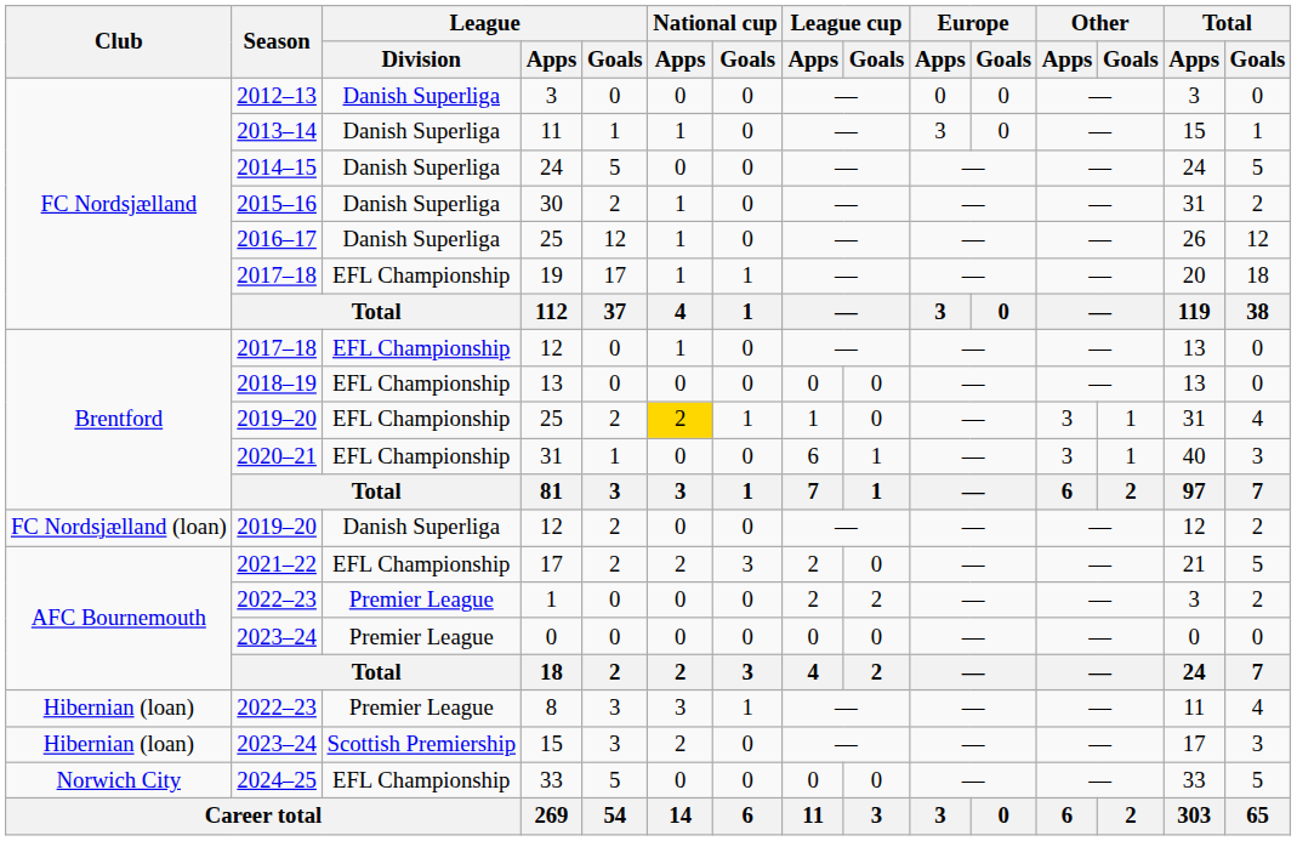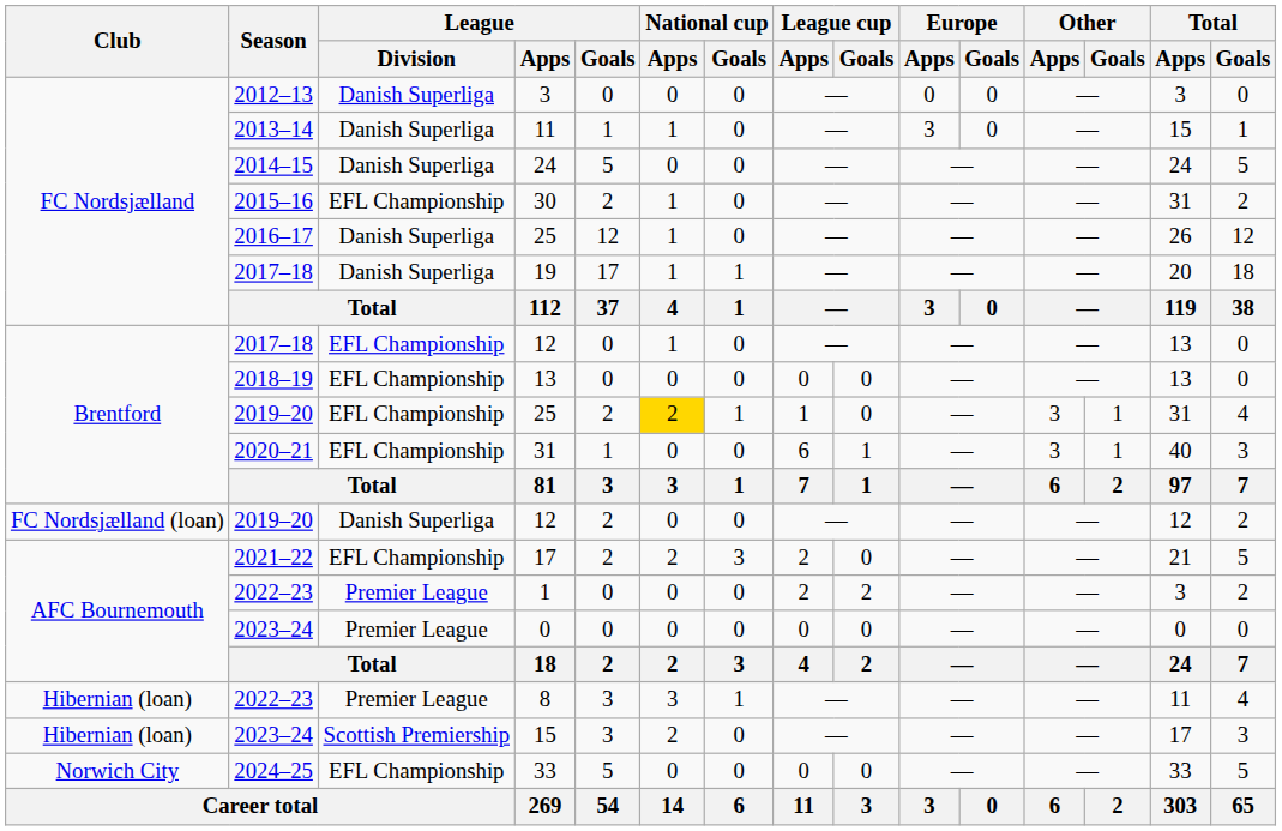 <table class="wikitable" style="text-align:center">
 <tr>
 <th rowspan="2">Club</th>
 <th rowspan="2">Season</th>
 <th colspan="3">League</th>
 <th colspan="2">National cup</th>
 <th colspan="2">League cup</th>
 <th colspan="2">Europe</th>
 <th colspan="2">Other</th>
 <th colspan="2">Total</th>
 </tr>
 <tr>
 <th>Division</th>
 <th>Apps</th>
 <th>Goals</th>
 <th>Apps</th>
 <th>Goals</th>
 <th>Apps</th>
 <th>Goals</th>
 <th>Apps</th>
 <th>Goals</th>
 <th>Apps</th>
 <th>Goals</th>
 <th>Apps</th>
 <th>Goals</th>
 </tr>
 <tr>
 <td rowspan="7"><a href='#'>FC Nordsjælland</a></td>
 <td><a href='#'>2012–13</a></td>
 <td><a href='#'>Danish Superliga</a></td>
 <td>3</td>
 <td>0</td>
 <td>0</td>
 <td>0</td>
 <td colspan="2">—</td>
 <td>0</td>
 <td>0</td>
 <td colspan="2">—</td>
 <td>3</td>
 <td>0</td>
 </tr>
 <tr>
 <td><a href='#'>2013–14</a></td>
 <td>Danish Superliga</td>
 <td>11</td>
 <td>1</td>
 <td>1</td>
 <td>0</td>
 <td colspan="2">—</td>
 <td>3</td>
 <td>0</td>
 <td colspan="2">—</td>
 <td>15</td>
 <td>1</td>
 </tr>
 <tr>
 <td><a href='#'>2014–15</a></td>
 <td>Danish Superliga</td>
 <td>24</td>
 <td>5</td>
 <td>0</td>
 <td>0</td>
 <td colspan="2">—</td>
 <td colspan="2">—</td>
 <td colspan="2">—</td>
 <td>24</td>
 <td>5</td>
 </tr>
 <tr>
 <td><a href='#'>2015–16</a></td>
-<td>Danish Superliga</td>
+<td>EFL Championship</td>
 <td>30</td>
 <td>2</td>
 <td>1</td>
 <td>0</td>
 <td colspan="2">—</td>
 <td colspan="2">—</td>
 <td colspan="2">—</td>
 <td>31</td>
 <td>2</td>
 </tr>
 <tr>
 <td><a href='#'>2016–17</a></td>
 <td>Danish Superliga</td>
 <td>25</td>
 <td>12</td>
 <td>1</td>
 <td>0</td>
 <td colspan="2">—</td>
 <td colspan="2">—</td>
 <td colspan="2">—</td>
 <td>26</td>
 <td>12</td>
 </tr>
 <tr>
 <td><a href='#'>2017–18</a></td>
-<td>EFL Championship</td>
+<td>Danish Superliga</td>
 <td>19</td>
 <td>17</td>
 <td>1</td>
 <td>1</td>
 <td colspan="2">—</td>
 <td colspan="2">—</td>
 <td colspan="2">—</td>
 <td>20</td>
 <td>18</td>
 </tr>
 <tr>
 <th colspan="2">Total</th>
 <th>112</th>
 <th>37</th>
 <th>4</th>
 <th>1</th>
 <th colspan="2">—</th>
 <th>3</th>
 <th>0</th>
 <th colspan="2">—</th>
 <th>119</th>
 <th>38</th>
 </tr>
 <tr>
 <td rowspan="5"><a href='#'>Brentford</a></td>
 <td><a href='#'>2017–18</a></td>
 <td><a href='#'>EFL Championship</a></td>
 <td>12</td>
 <td>0</td>
 <td>1</td>
 <td>0</td>
 <td colspan="2">—</td>
 <td colspan="2">—</td>
 <td colspan="2">—</td>
 <td>13</td>
 <td>0</td>
 </tr>
 <tr>
 <td><a href='#'>2018–19</a></td>
 <td>EFL Championship</td>
 <td>13</td>
 <td>0</td>
 <td>0</td>
 <td>0</td>
 <td>0</td>
 <td>0</td>
 <td colspan="2">—</td>
 <td colspan="2">—</td>
 <td>13</td>
 <td>0</td>
 </tr>
 <tr>
 <td><a href='#'>2019–20</a></td>
 <td>EFL Championship</td>
 <td>25</td>
 <td>2</td>
 <td style="background: gold;">2</td>
 <td>1</td>
 <td>1</td>
 <td>0</td>
 <td colspan="2">—</td>
 <td>3</td>
 <td>1</td>
 <td>31</td>
 <td>4</td>
 </tr>
 <tr>
 <td><a href='#'>2020–21</a></td>
 <td>EFL Championship</td>
 <td>31</td>
 <td>1</td>
 <td>0</td>
 <td>0</td>
 <td>6</td>
 <td>1</td>
 <td colspan="2">—</td>
 <td>3</td>
 <td>1</td>
 <td>40</td>
 <td>3</td>
 </tr>
 <tr>
 <th colspan="2">Total</th>
 <th>81</th>
 <th>3</th>
 <th>3</th>
 <th>1</th>
 <th>7</th>
 <th>1</th>
 <th colspan="2">—</th>
 <th>6</th>
 <th>2</th>
 <th>97</th>
 <th>7</th>
 </tr>
 <tr>
 <td><a href='#'>FC Nordsjælland</a> (loan)</td>
 <td><a href='#'>2019–20</a></td>
 <td>Danish Superliga</td>
 <td>12</td>
 <td>2</td>
 <td>0</td>
 <td>0</td>
 <td colspan="2">—</td>
 <td colspan="2">—</td>
 <td colspan="2">—</td>
 <td>12</td>
 <td>2</td>
 </tr>
 <tr>
 <td rowspan="4"><a href='#'>AFC Bournemouth</a></td>
 <td><a href='#'>2021–22</a></td>
 <td>EFL Championship</td>
 <td>17</td>
 <td>2</td>
 <td>2</td>
 <td>3</td>
 <td>2</td>
 <td>0</td>
 <td colspan="2">—</td>
 <td colspan="2">—</td>
 <td>21</td>
 <td>5</td>
 </tr>
 <tr>
 <td><a href='#'>2022–23</a></td>
 <td><a href='#'>Premier League</a></td>
 <td>1</td>
 <td>0</td>
 <td>0</td>
 <td>0</td>
 <td>2</td>
 <td>2</td>
 <td colspan="2">—</td>
 <td colspan="2">—</td>
 <td>3</td>
 <td>2</td>
 </tr>
 <tr>
 <td><a href='#'>2023–24</a></td>
 <td>Premier League</td>
 <td>0</td>
 <td>0</td>
 <td>0</td>
 <td>0</td>
 <td>0</td>
 <td>0</td>
 <td colspan="2">—</td>
 <td colspan="2">—</td>
 <td>0</td>
 <td>0</td>
 </tr>
 <tr>
 <th colspan="2">Total</th>
 <th>18</th>
 <th>2</th>
 <th>2</th>
 <th>3</th>
 <th>4</th>
 <th>2</th>
 <th colspan="2">—</th>
 <th colspan="2">—</th>
 <th>24</th>
 <th>7</th>
 </tr>
 <tr>
 <td><a href='#'>Hibernian</a> (loan)</td>
 <td><a href='#'>2022–23</a></td>
 <td>Premier League</td>
 <td>8</td>
 <td>3</td>
 <td>3</td>
 <td>1</td>
 <td colspan="2">—</td>
 <td colspan="2">—</td>
 <td colspan="2">—</td>
 <td>11</td>
 <td>4</td>
 </tr>
 <tr>
 <td><a href='#'>Hibernian</a> (loan)</td>
 <td><a href='#'>2023–24</a></td>
 <td><a href='#'>Scottish Premiership</a></td>
 <td>15</td>
 <td>3</td>
 <td>2</td>
 <td>0</td>
 <td colspan="2">—</td>
 <td colspan="2">—</td>
 <td colspan="2">—</td>
 <td>17</td>
 <td>3</td>
 </tr>
 <tr>
 <td><a href='#'>Norwich City</a></td>
 <td><a href='#'>2024–25</a></td>
 <td>EFL Championship</td>
 <td>33</td>
 <td>5</td>
 <td>0</td>
 <td>0</td>
 <td>0</td>
 <td>0</td>
 <td colspan="2">—</td>
 <td colspan="2">—</td>
 <td>33</td>
 <td>5</td>
 </tr>
 <tr>
 <th colspan="3">Career total</th>
 <th>269</th>
 <th>54</th>
 <th>14</th>
 <th>6</th>
 <th>11</th>
 <th>3</th>
 <th>3</th>
 <th>0</th>
 <th>6</th>
 <th>2</th>
 <th>303</th>
 <th>65</th>
 </tr>
 </table>
